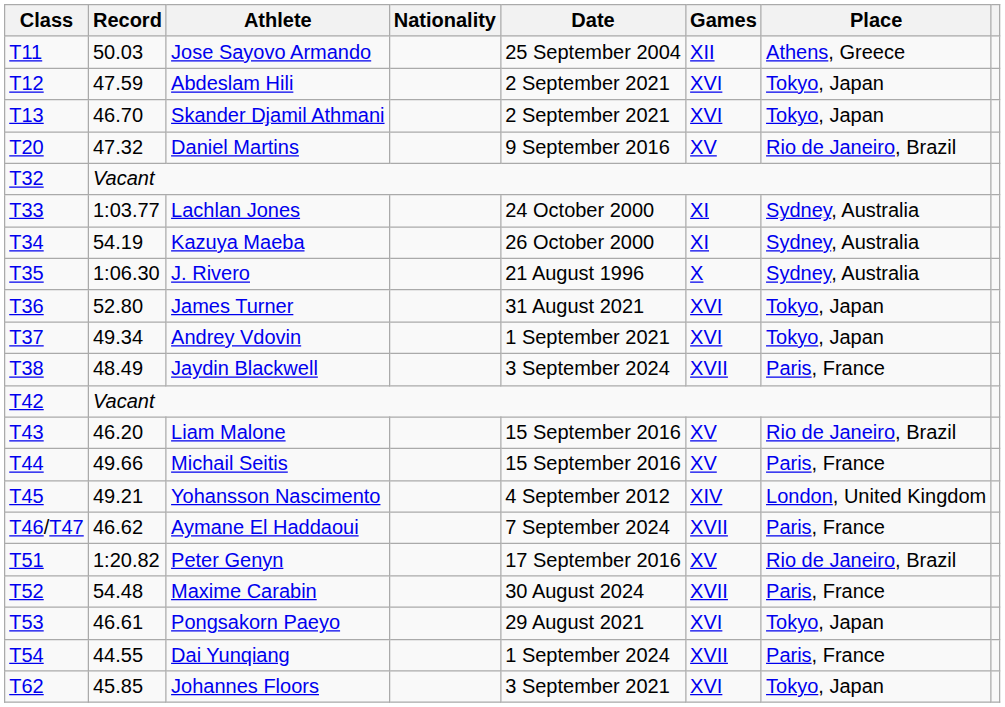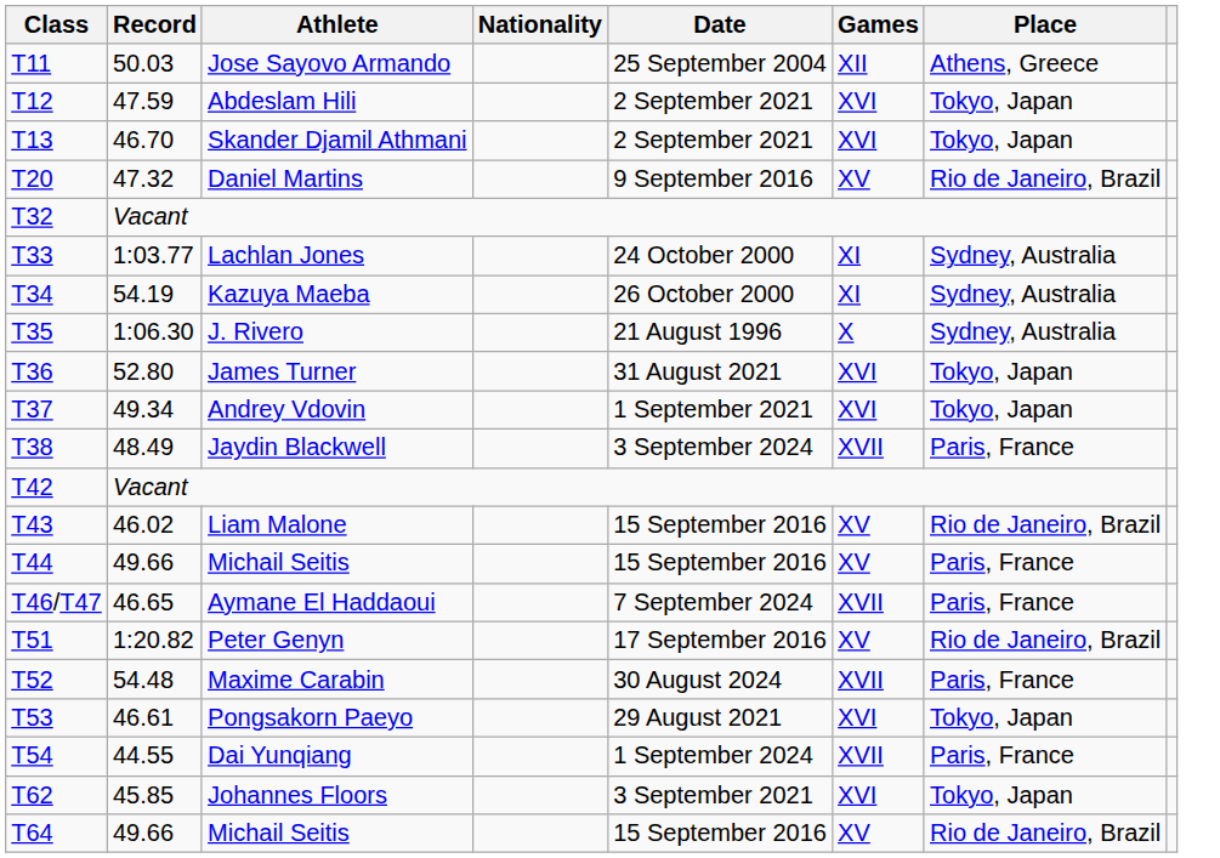 <table class="wikitable">
 <tr>
 <th>Class</th>
 <th>Record</th>
 <th>Athlete</th>
 <th>Nationality</th>
 <th>Date</th>
 <th>Games</th>
 <th>Place</th>
 <th></th>
 </tr>
 <tr>
 <td><a href='#'>T11</a></td>
 <td>50.03</td>
 <td><a href='#'>Jose Sayovo Armando</a></td>
 <td></td>
 <td>25 September 2004</td>
 <td><a href='#'>XII</a></td>
 <td><a href='#'>Athens</a>, Greece</td>
 <td></td>
 </tr>
 <tr>
 <td><a href='#'>T12</a></td>
 <td>47.59</td>
 <td><a href='#'>Abdeslam Hili</a></td>
 <td></td>
 <td>2 September 2021</td>
 <td><a href='#'>XVI</a></td>
 <td><a href='#'>Tokyo</a>, Japan</td>
 <td></td>
 </tr>
 <tr>
 <td><a href='#'>T13</a></td>
 <td>46.70</td>
 <td><a href='#'>Skander Djamil Athmani</a></td>
 <td></td>
 <td>2 September 2021</td>
 <td><a href='#'>XVI</a></td>
 <td><a href='#'>Tokyo</a>, Japan</td>
 <td></td>
 </tr>
 <tr>
 <td><a href='#'>T20</a></td>
 <td>47.32</td>
 <td><a href='#'>Daniel Martins</a></td>
 <td></td>
 <td>9 September 2016</td>
 <td><a href='#'>XV</a></td>
 <td><a href='#'>Rio de Janeiro</a>, Brazil</td>
 <td></td>
 </tr>
 <tr>
 <td><a href='#'>T32</a></td>
 <td colspan="6"><em>Vacant</em></td>
 <td></td>
 </tr>
 <tr>
 <td><a href='#'>T33</a></td>
 <td>1:03.77</td>
 <td><a href='#'>Lachlan Jones</a></td>
 <td></td>
 <td>24 October 2000</td>
 <td><a href='#'>XI</a></td>
 <td><a href='#'>Sydney</a>, Australia</td>
 <td></td>
 </tr>
 <tr>
 <td><a href='#'>T34</a></td>
 <td>54.19</td>
 <td><a href='#'>Kazuya Maeba</a></td>
 <td></td>
 <td>26 October 2000</td>
 <td><a href='#'>XI</a></td>
 <td><a href='#'>Sydney</a>, Australia</td>
 <td></td>
 </tr>
 <tr>
 <td><a href='#'>T35</a></td>
 <td>1:06.30</td>
 <td><a href='#'>J. Rivero</a></td>
 <td></td>
 <td>21 August 1996</td>
 <td><a href='#'>X</a></td>
 <td><a href='#'>Sydney</a>, Australia</td>
 <td></td>
 </tr>
 <tr>
 <td><a href='#'>T36</a></td>
 <td>52.80</td>
 <td><a href='#'>James Turner</a></td>
 <td></td>
 <td>31 August 2021</td>
 <td><a href='#'>XVI</a></td>
 <td><a href='#'>Tokyo</a>, Japan</td>
 <td></td>
 </tr>
 <tr>
 <td><a href='#'>T37</a></td>
 <td>49.34</td>
 <td><a href='#'>Andrey Vdovin</a></td>
 <td></td>
 <td>1 September 2021</td>
 <td><a href='#'>XVI</a></td>
 <td><a href='#'>Tokyo</a>, Japan</td>
 <td></td>
 </tr>
 <tr>
 <td><a href='#'>T38</a></td>
 <td>48.49</td>
 <td><a href='#'>Jaydin Blackwell</a></td>
 <td></td>
 <td>3 September 2024</td>
 <td><a href='#'>XVII</a></td>
 <td><a href='#'>Paris</a>, France</td>
 <td></td>
 </tr>
 <tr>
 <td><a href='#'>T42</a></td>
 <td colspan="6"><em>Vacant</em></td>
 <td></td>
 </tr>
 <tr>
 <td><a href='#'>T43</a></td>
-<td>46.20</td>
+<td>46.02</td>
 <td><a href='#'>Liam Malone</a></td>
 <td></td>
 <td>15 September 2016</td>
 <td><a href='#'>XV</a></td>
 <td><a href='#'>Rio de Janeiro</a>, Brazil</td>
 <td></td>
 </tr>
 <tr>
 <td><a href='#'>T44</a></td>
 <td>49.66</td>
 <td><a href='#'>Michail Seitis</a></td>
 <td></td>
 <td>15 September 2016</td>
 <td><a href='#'>XV</a></td>
 <td><a href='#'>Paris</a>, France</td>
 <td></td>
 </tr>
 <tr>
-<td><a href='#'>T45</a></td>
-<td>49.21</td>
-<td><a href='#'>Yohansson Nascimento</a></td>
-<td></td>
-<td>4 September 2012</td>
-<td><a href='#'>XIV</a></td>
-<td><a href='#'>London</a>, United Kingdom</td>
-<td></td>
-</tr>
-<tr>
 <td><a href='#'>T46</a>/<a href='#'>T47</a></td>
-<td>46.62</td>
+<td>46.65</td>
 <td><a href='#'>Aymane El Haddaoui</a></td>
 <td></td>
 <td>7 September 2024</td>
 <td><a href='#'>XVII</a></td>
 <td><a href='#'>Paris</a>, France</td>
 <td></td>
 </tr>
 <tr>
 <td><a href='#'>T51</a></td>
 <td>1:20.82</td>
 <td><a href='#'>Peter Genyn</a></td>
 <td></td>
 <td>17 September 2016</td>
 <td><a href='#'>XV</a></td>
 <td><a href='#'>Rio de Janeiro</a>, Brazil</td>
 <td></td>
 </tr>
 <tr>
 <td><a href='#'>T52</a></td>
 <td>54.48</td>
 <td><a href='#'>Maxime Carabin</a></td>
 <td></td>
 <td>30 August 2024</td>
 <td><a href='#'>XVII</a></td>
 <td><a href='#'>Paris</a>, France</td>
 <td></td>
 </tr>
 <tr>
 <td><a href='#'>T53</a></td>
 <td>46.61</td>
 <td><a href='#'>Pongsakorn Paeyo</a></td>
 <td></td>
 <td>29 August 2021</td>
 <td><a href='#'>XVI</a></td>
 <td><a href='#'>Tokyo</a>, Japan</td>
 <td></td>
 </tr>
 <tr>
 <td><a href='#'>T54</a></td>
 <td>44.55</td>
 <td><a href='#'>Dai Yunqiang</a></td>
 <td></td>
 <td>1 September 2024</td>
 <td><a href='#'>XVII</a></td>
 <td><a href='#'>Paris</a>, France</td>
 <td></td>
 </tr>
 <tr>
 <td><a href='#'>T62</a></td>
 <td>45.85</td>
 <td><a href='#'>Johannes Floors</a></td>
 <td></td>
 <td>3 September 2021</td>
 <td><a href='#'>XVI</a></td>
 <td><a href='#'>Tokyo</a>, Japan</td>
 <td></td>
 </tr>
+<tr>
+<td><a href='#'>T64</a></td>
+<td>49.66</td>
+<td><a href='#'>Michail Seitis</a></td>
+<td></td>
+<td>15 September 2016</td>
+<td><a href='#'>XV</a></td>
+<td><a href='#'>Rio de Janeiro</a>, Brazil</td>
+<td></td>
+</tr>
 </table>
